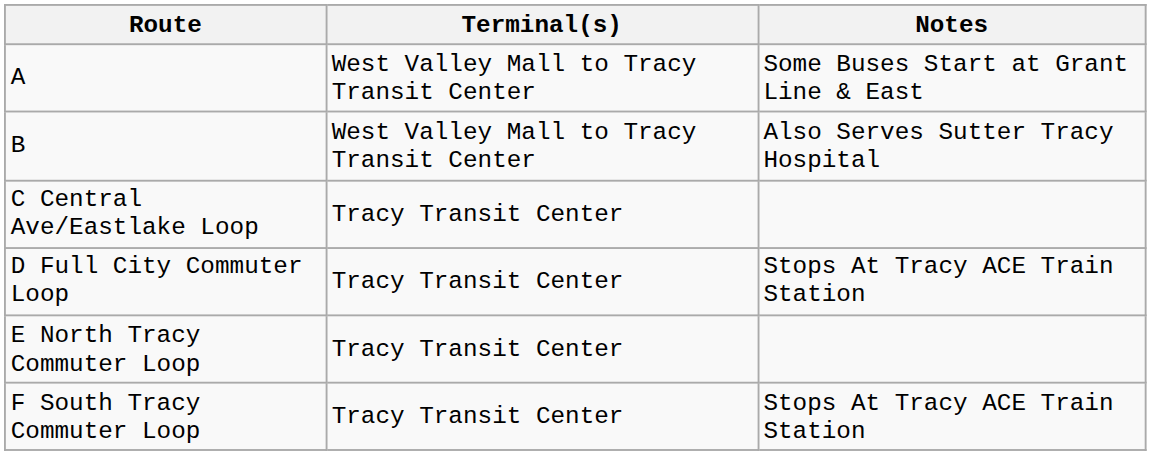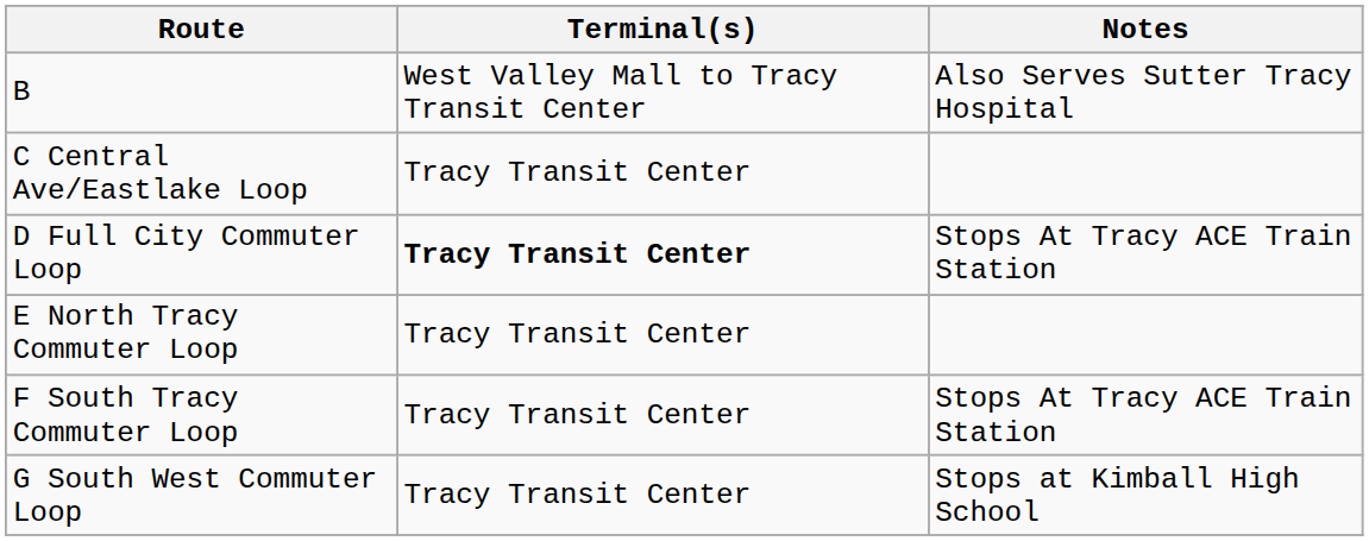 <table class="wikitable">
 <tr>
 <th>Route</th>
 <th>Terminal(s)</th>
 <th>Notes</th>
-</tr>
-<tr>
-<td>A</td>
-<td>West Valley Mall to Tracy Transit Center</td>
-<td>Some Buses Start at Grant Line & East</td>
 </tr>
 <tr>
 <td>B</td>
 <td>West Valley Mall to Tracy Transit Center</td>
 <td>Also Serves Sutter Tracy Hospital</td>
 </tr>
 <tr>
 <td>C Central Ave/Eastlake Loop</td>
 <td>Tracy Transit Center</td>
 <td></td>
 </tr>
 <tr>
 <td>D Full City Commuter Loop</td>
-<td>Tracy Transit Center</td>
+<td><strong>Tracy Transit Center</strong></td>
 <td>Stops At Tracy ACE Train Station</td>
 </tr>
 <tr>
 <td>E North Tracy Commuter Loop</td>
 <td>Tracy Transit Center</td>
 <td></td>
 </tr>
 <tr>
 <td>F South Tracy Commuter Loop</td>
 <td>Tracy Transit Center</td>
 <td>Stops At Tracy ACE Train Station</td>
 </tr>
+<tr>
+<td>G South West Commuter Loop</td>
+<td>Tracy Transit Center</td>
+<td>Stops at Kimball High School</td>
+</tr>
 </table>
